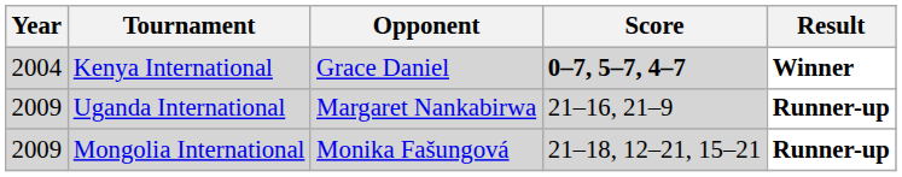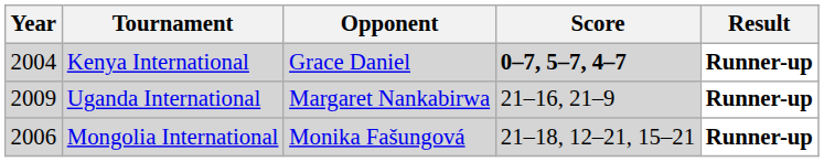 <table class="sortable wikitable" style="font-size: 90%;">
 <tr>
 <th>Year</th>
 <th>Tournament</th>
 <th>Opponent</th>
 <th>Score</th>
 <th>Result</th>
 </tr>
 <tr style="background:#D5D5D5">
 <td align="center">2004</td>
 <td align="left"><a href='#'>Kenya International</a></td>
 <td align="left"> <a href='#'>Grace Daniel</a></td>
 <td align="left"><strong>0–7, 5–7, 4–7</strong></td>
-<td style="text-align:left; background:white"> <strong>Winner</strong></td>
+<td style="text-align:left; background:white"> <strong>Runner-up</strong></td>
 </tr>
 <tr style="background:#D5D5D5">
 <td align="center">2009</td>
 <td align="left"><a href='#'>Uganda International</a></td>
 <td align="left"> <a href='#'>Margaret Nankabirwa</a></td>
 <td align="left">21–16, 21–9</td>
 <td style="text-align:left; background:white"> <strong>Runner-up</strong></td>
 </tr>
 <tr style="background:#D5D5D5">
-<td align="center">2009</td>
+<td align="center">2006</td>
 <td align="left"><a href='#'>Mongolia International</a></td>
 <td align="left"> <a href='#'>Monika Fašungová</a></td>
 <td align="left">21–18, 12–21, 15–21</td>
 <td style="text-align:left; background:white"> <strong>Runner-up</strong></td>
 </tr>
 </table>
